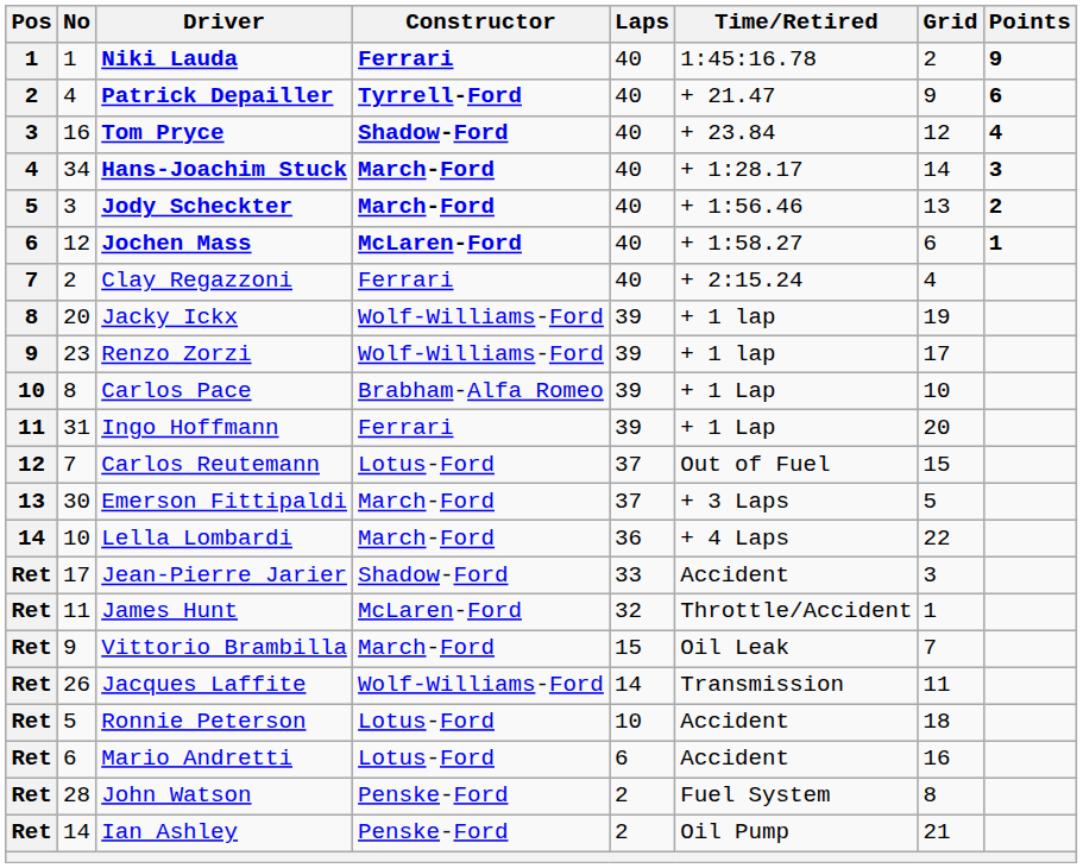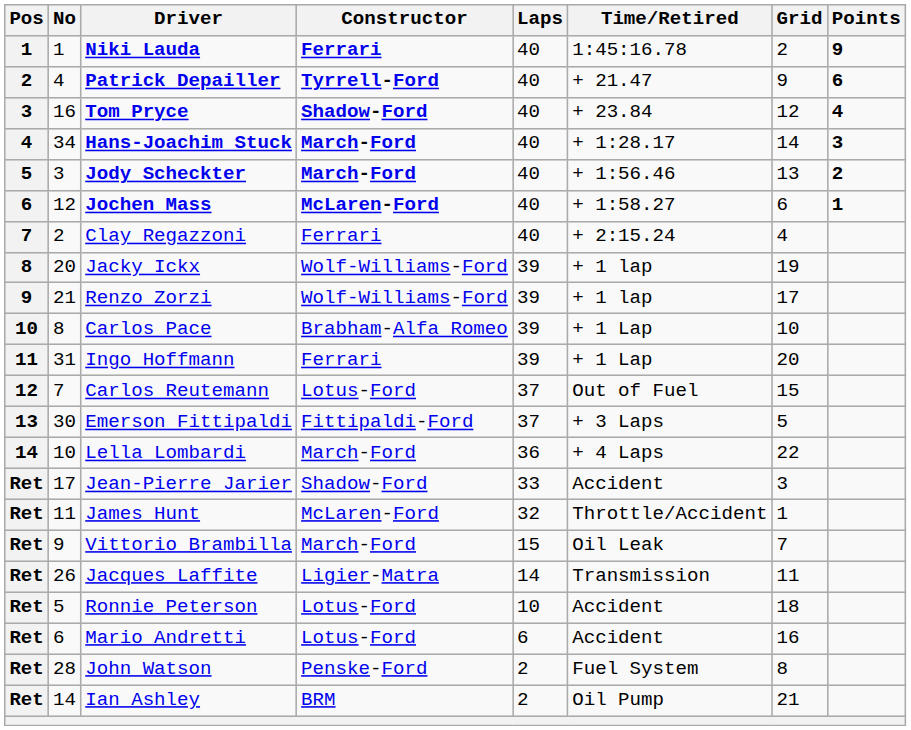 <table class="wikitable" style="font-size: 95%">
 <tr>
 <th>Pos</th>
 <th>No</th>
 <th>Driver</th>
 <th>Constructor</th>
 <th>Laps</th>
 <th>Time/Retired</th>
 <th>Grid</th>
 <th>Points</th>
 </tr>
 <tr>
 <th>1</th>
 <td>1</td>
 <td> <strong><a href='#'>Niki Lauda</a></strong></td>
 <td><strong><a href='#'>Ferrari</a></strong></td>
 <td>40</td>
 <td>1:45:16.78</td>
 <td>2</td>
 <td><strong>9</strong></td>
 </tr>
 <tr>
 <th>2</th>
 <td>4</td>
 <td> <strong><a href='#'>Patrick Depailler</a></strong></td>
 <td><strong><a href='#'>Tyrrell</a>-<a href='#'>Ford</a></strong></td>
 <td>40</td>
 <td>+ 21.47</td>
 <td>9</td>
 <td><strong>6</strong></td>
 </tr>
 <tr>
 <th>3</th>
 <td>16</td>
 <td> <strong><a href='#'>Tom Pryce</a></strong></td>
 <td><strong><a href='#'>Shadow</a>-<a href='#'>Ford</a></strong></td>
 <td>40</td>
 <td>+ 23.84</td>
 <td>12</td>
 <td><strong>4</strong></td>
 </tr>
 <tr>
 <th>4</th>
 <td>34</td>
 <td> <strong><a href='#'>Hans-Joachim Stuck</a></strong></td>
 <td><strong><a href='#'>March</a>-<a href='#'>Ford</a></strong></td>
 <td>40</td>
 <td>+ 1:28.17</td>
 <td>14</td>
 <td><strong>3</strong></td>
 </tr>
 <tr>
 <th>5</th>
 <td>3</td>
 <td> <strong><a href='#'>Jody Scheckter</a></strong></td>
 <td><strong><a href='#'>March</a>-<a href='#'>Ford</a></strong></td>
 <td>40</td>
 <td>+ 1:56.46</td>
 <td>13</td>
 <td><strong>2</strong></td>
 </tr>
 <tr>
 <th>6</th>
 <td>12</td>
 <td> <strong><a href='#'>Jochen Mass</a></strong></td>
 <td><strong><a href='#'>McLaren</a>-<a href='#'>Ford</a></strong></td>
 <td>40</td>
 <td>+ 1:58.27</td>
 <td>6</td>
 <td><strong>1</strong></td>
 </tr>
 <tr>
 <th>7</th>
 <td>2</td>
 <td> <a href='#'>Clay Regazzoni</a></td>
 <td><a href='#'>Ferrari</a></td>
 <td>40</td>
 <td>+ 2:15.24</td>
 <td>4</td>
 <td> </td>
 </tr>
 <tr>
 <th>8</th>
 <td>20</td>
 <td> <a href='#'>Jacky Ickx</a></td>
 <td><a href='#'>Wolf-Williams</a>-<a href='#'>Ford</a></td>
 <td>39</td>
 <td>+ 1 lap</td>
 <td>19</td>
 <td> </td>
 </tr>
 <tr>
 <th>9</th>
-<td>23</td>
+<td>21</td>
 <td> <a href='#'>Renzo Zorzi</a></td>
 <td><a href='#'>Wolf-Williams</a>-<a href='#'>Ford</a></td>
 <td>39</td>
 <td>+ 1 lap</td>
 <td>17</td>
 <td> </td>
 </tr>
 <tr>
 <th>10</th>
 <td>8</td>
 <td> <a href='#'>Carlos Pace</a></td>
 <td><a href='#'>Brabham</a>-<a href='#'>Alfa Romeo</a></td>
 <td>39</td>
 <td>+ 1 Lap</td>
 <td>10</td>
 <td> </td>
 </tr>
 <tr>
 <th>11</th>
 <td>31</td>
 <td> <a href='#'>Ingo Hoffmann</a></td>
 <td><a href='#'>Ferrari</a></td>
 <td>39</td>
 <td>+ 1 Lap</td>
 <td>20</td>
 <td> </td>
 </tr>
 <tr>
 <th>12</th>
 <td>7</td>
 <td> <a href='#'>Carlos Reutemann</a></td>
 <td><a href='#'>Lotus</a>-<a href='#'>Ford</a></td>
 <td>37</td>
 <td>Out of Fuel</td>
 <td>15</td>
 <td> </td>
 </tr>
 <tr>
 <th>13</th>
 <td>30</td>
 <td> <a href='#'>Emerson Fittipaldi</a></td>
-<td><a href='#'>March</a>-<a href='#'>Ford</a></td>
+<td><a href='#'>Fittipaldi</a>-<a href='#'>Ford</a></td>
 <td>37</td>
 <td>+ 3 Laps</td>
 <td>5</td>
 <td> </td>
 </tr>
 <tr>
 <th>14</th>
 <td>10</td>
 <td> <a href='#'>Lella Lombardi</a></td>
 <td><a href='#'>March</a>-<a href='#'>Ford</a></td>
 <td>36</td>
 <td>+ 4 Laps</td>
 <td>22</td>
 <td> </td>
 </tr>
 <tr>
 <th>Ret</th>
 <td>17</td>
 <td> <a href='#'>Jean-Pierre Jarier</a></td>
 <td><a href='#'>Shadow</a>-<a href='#'>Ford</a></td>
 <td>33</td>
 <td>Accident</td>
 <td>3</td>
 <td> </td>
 </tr>
 <tr>
 <th>Ret</th>
 <td>11</td>
 <td> <a href='#'>James Hunt</a></td>
 <td><a href='#'>McLaren</a>-<a href='#'>Ford</a></td>
 <td>32</td>
 <td>Throttle/Accident</td>
 <td>1</td>
 <td> </td>
 </tr>
 <tr>
 <th>Ret</th>
 <td>9</td>
 <td> <a href='#'>Vittorio Brambilla</a></td>
 <td><a href='#'>March</a>-<a href='#'>Ford</a></td>
 <td>15</td>
 <td>Oil Leak</td>
 <td>7</td>
 <td> </td>
 </tr>
 <tr>
 <th>Ret</th>
 <td>26</td>
 <td> <a href='#'>Jacques Laffite</a></td>
-<td><a href='#'>Wolf-Williams</a>-<a href='#'>Ford</a></td>
+<td><a href='#'>Ligier</a>-<a href='#'>Matra</a></td>
 <td>14</td>
 <td>Transmission</td>
 <td>11</td>
 <td> </td>
 </tr>
 <tr>
 <th>Ret</th>
 <td>5</td>
 <td> <a href='#'>Ronnie Peterson</a></td>
 <td><a href='#'>Lotus</a>-<a href='#'>Ford</a></td>
 <td>10</td>
 <td>Accident</td>
 <td>18</td>
 <td> </td>
 </tr>
 <tr>
 <th>Ret</th>
 <td>6</td>
 <td> <a href='#'>Mario Andretti</a></td>
 <td><a href='#'>Lotus</a>-<a href='#'>Ford</a></td>
 <td>6</td>
 <td>Accident</td>
 <td>16</td>
 <td> </td>
 </tr>
 <tr>
 <th>Ret</th>
 <td>28</td>
 <td> <a href='#'>John Watson</a></td>
 <td><a href='#'>Penske</a>-<a href='#'>Ford</a></td>
 <td>2</td>
 <td>Fuel System</td>
 <td>8</td>
 <td> </td>
 </tr>
 <tr>
 <th>Ret</th>
 <td>14</td>
 <td> <a href='#'>Ian Ashley</a></td>
-<td><a href='#'>Penske</a>-<a href='#'>Ford</a></td>
+<td><a href='#'>BRM</a></td>
 <td>2</td>
 <td>Oil Pump</td>
 <td>21</td>
 <td> </td>
 </tr>
 <tr>
 <th colspan="8"></th>
 </tr>
 </table>
